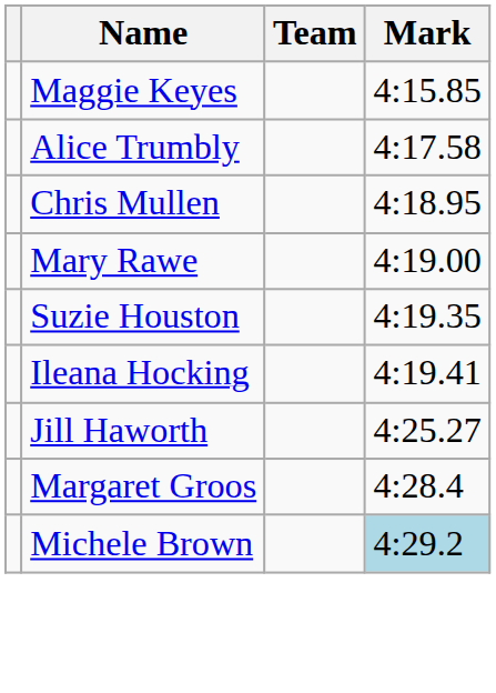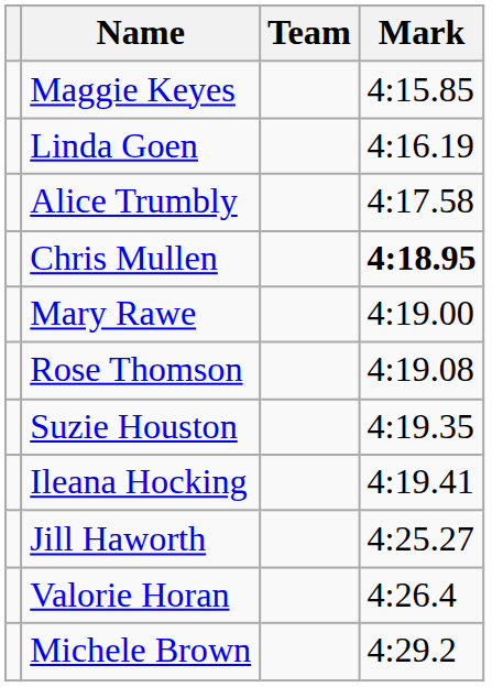 <table class=wikitable>
 <tr>
 <th></th>
 <th>Name</th>
 <th>Team</th>
 <th>Mark</th>
 </tr>
 <tr>
 <td></td>
 <td><a href='#'>Maggie Keyes</a></td>
 <td></td>
 <td>4:15.85</td>
 </tr>
 <tr>
 <td></td>
+<td><a href='#'>Linda Goen</a></td>
+<td></td>
+<td>4:16.19</td>
+</tr>
+<tr>
+<td></td>
 <td><a href='#'>Alice Trumbly</a></td>
 <td></td>
 <td>4:17.58</td>
 </tr>
 <tr>
 <td></td>
 <td><a href='#'>Chris Mullen</a></td>
 <td></td>
-<td>4:18.95</td>
+<td><strong>4:18.95</strong></td>
 </tr>
 <tr>
 <td></td>
 <td><a href='#'>Mary Rawe</a></td>
 <td></td>
 <td>4:19.00</td>
+</tr>
+<tr>
+<td></td>
+<td><a href='#'>Rose Thomson</a></td>
+<td></td>
+<td>4:19.08</td>
 </tr>
 <tr>
 <td></td>
 <td><a href='#'>Suzie Houston</a></td>
 <td></td>
 <td>4:19.35</td>
 </tr>
 <tr>
 <td></td>
 <td><a href='#'>Ileana Hocking</a></td>
 <td></td>
 <td>4:19.41</td>
 </tr>
 <tr>
 <td></td>
 <td><a href='#'>Jill Haworth</a></td>
 <td></td>
 <td>4:25.27</td>
 </tr>
 <tr>
 <td></td>
-<td><a href='#'>Margaret Groos</a></td>
+<td><a href='#'>Valorie Horan</a></td>
 <td></td>
-<td>4:28.4</td>
+<td>4:26.4</td>
 </tr>
 <tr>
 <td></td>
 <td><a href='#'>Michele Brown</a></td>
 <td></td>
-<td style="background: lightblue;">4:29.2</td>
+<td>4:29.2</td>
 </tr>
 </table>
